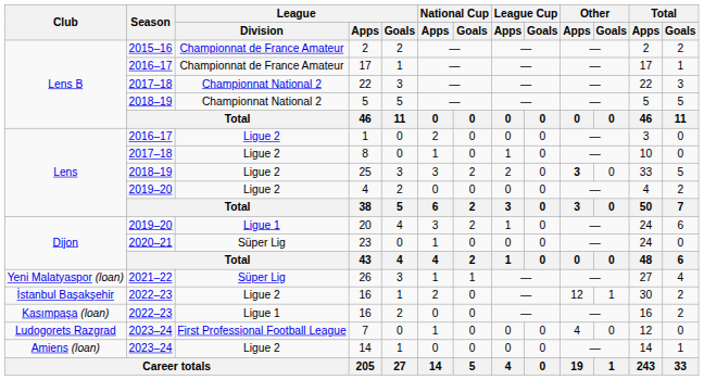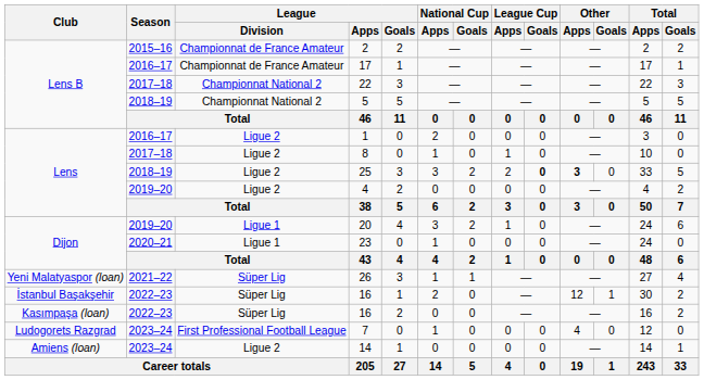 <table class="wikitable" style="text-align:center">
 <tr>
 <th rowspan="2">Club</th>
 <th rowspan="2">Season</th>
 <th colspan="3">League</th>
 <th colspan="2">National Cup</th>
 <th colspan="2">League Cup</th>
 <th colspan="2">Other</th>
 <th colspan="2">Total</th>
 </tr>
 <tr>
 <th>Division</th>
 <th>Apps</th>
 <th>Goals</th>
 <th>Apps</th>
 <th>Goals</th>
 <th>Apps</th>
 <th>Goals</th>
 <th>Apps</th>
 <th>Goals</th>
 <th>Apps</th>
 <th>Goals</th>
 </tr>
 <tr>
 <td rowspan="5"><a href='#'>Lens B</a></td>
 <td><a href='#'>2015–16</a></td>
 <td><a href='#'>Championnat de France Amateur</a></td>
 <td>2</td>
 <td>2</td>
 <td colspan="2">—</td>
 <td colspan="2">—</td>
 <td colspan="2">—</td>
 <td>2</td>
 <td>2</td>
 </tr>
 <tr>
 <td><a href='#'>2016–17</a></td>
 <td>Championnat de France Amateur</td>
 <td>17</td>
 <td>1</td>
 <td colspan="2">—</td>
 <td colspan="2">—</td>
 <td colspan="2">—</td>
 <td>17</td>
 <td>1</td>
 </tr>
 <tr>
 <td><a href='#'>2017–18</a></td>
 <td><a href='#'>Championnat National 2</a></td>
 <td>22</td>
 <td>3</td>
 <td colspan="2">—</td>
 <td colspan="2">—</td>
 <td colspan="2">—</td>
 <td>22</td>
 <td>3</td>
 </tr>
 <tr>
 <td><a href='#'>2018–19</a></td>
 <td>Championnat National 2</td>
 <td>5</td>
 <td>5</td>
 <td colspan="2">—</td>
 <td colspan="2">—</td>
 <td colspan="2">—</td>
 <td>5</td>
 <td>5</td>
 </tr>
 <tr>
 <th colspan="2">Total</th>
 <th>46</th>
 <th>11</th>
 <th>0</th>
 <th>0</th>
 <th>0</th>
 <th>0</th>
 <th>0</th>
 <th>0</th>
 <th>46</th>
 <th>11</th>
 </tr>
 <tr>
 <td rowspan="5"><a href='#'>Lens</a></td>
 <td><a href='#'>2016–17</a></td>
 <td><a href='#'>Ligue 2</a></td>
 <td>1</td>
 <td>0</td>
 <td>2</td>
 <td>0</td>
 <td>0</td>
 <td>0</td>
 <td colspan="2">—</td>
 <td>3</td>
 <td>0</td>
 </tr>
 <tr>
 <td><a href='#'>2017–18</a></td>
 <td>Ligue 2</td>
 <td>8</td>
 <td>0</td>
 <td>1</td>
 <td>0</td>
 <td>1</td>
 <td>0</td>
 <td colspan="2">—</td>
 <td>10</td>
 <td>0</td>
 </tr>
 <tr>
 <td><a href='#'>2018–19</a></td>
 <td>Ligue 2</td>
 <td>25</td>
 <td>3</td>
 <td>3</td>
 <td>2</td>
 <td>2</td>
-<td>0</td>
+<td><strong>0</strong></td>
 <td><strong>3</strong></td>
 <td>0</td>
 <td>33</td>
 <td>5</td>
 </tr>
 <tr>
 <td><a href='#'>2019–20</a></td>
 <td>Ligue 2</td>
 <td>4</td>
 <td>2</td>
 <td>0</td>
 <td>0</td>
 <td>0</td>
 <td>0</td>
 <td colspan="2">—</td>
 <td>4</td>
 <td>2</td>
 </tr>
 <tr>
 <th colspan="2">Total</th>
 <th>38</th>
 <th>5</th>
 <th>6</th>
 <th>2</th>
 <th>3</th>
 <th>0</th>
 <th>3</th>
 <th>0</th>
 <th>50</th>
 <th>7</th>
 </tr>
 <tr>
 <td rowspan="3"><a href='#'>Dijon</a></td>
 <td><a href='#'>2019–20</a></td>
 <td><a href='#'>Ligue 1</a></td>
 <td>20</td>
 <td>4</td>
 <td>3</td>
 <td>2</td>
 <td>1</td>
 <td>0</td>
 <td colspan="2">—</td>
 <td>24</td>
 <td>6</td>
 </tr>
 <tr>
 <td><a href='#'>2020–21</a></td>
-<td>Süper Lig</td>
+<td>Ligue 1</td>
 <td>23</td>
 <td>0</td>
 <td>1</td>
 <td>0</td>
 <td>0</td>
 <td>0</td>
 <td colspan="2">—</td>
 <td>24</td>
 <td>0</td>
 </tr>
 <tr>
 <th colspan="2">Total</th>
 <th>43</th>
 <th>4</th>
 <th>4</th>
 <th>2</th>
 <th>1</th>
 <th>0</th>
 <th>0</th>
 <th>0</th>
 <th>48</th>
 <th>6</th>
 </tr>
 <tr>
 <td><a href='#'>Yeni Malatyaspor</a> <em>(loan)</em></td>
 <td><a href='#'>2021–22</a></td>
 <td><a href='#'>Süper Lig</a></td>
 <td>26</td>
 <td>3</td>
 <td>1</td>
 <td>1</td>
 <td colspan="2">—</td>
 <td colspan="2">—</td>
 <td>27</td>
 <td>4</td>
 </tr>
 <tr>
 <td><a href='#'>İstanbul Başakşehir</a></td>
 <td><a href='#'>2022–23</a></td>
-<td>Ligue 2</td>
+<td>Süper Lig</td>
 <td>16</td>
 <td>1</td>
 <td>2</td>
 <td>0</td>
 <td colspan="2">—</td>
 <td>12</td>
 <td>1</td>
 <td>30</td>
 <td>2</td>
 </tr>
 <tr>
 <td><a href='#'>Kasımpaşa</a> <em>(loan)</em></td>
 <td><a href='#'>2022–23</a></td>
-<td>Ligue 1</td>
+<td>Süper Lig</td>
 <td>16</td>
 <td>2</td>
 <td>0</td>
 <td>0</td>
 <td colspan="2">—</td>
 <td colspan="2">—</td>
 <td>16</td>
 <td>2</td>
 </tr>
 <tr>
 <td><a href='#'>Ludogorets Razgrad</a></td>
 <td><a href='#'>2023–24</a></td>
 <td><a href='#'>First Professional Football League</a></td>
 <td>7</td>
 <td>0</td>
 <td>1</td>
 <td>0</td>
 <td>0</td>
 <td>0</td>
 <td>4</td>
 <td>0</td>
 <td>12</td>
 <td>0</td>
 </tr>
 <tr>
 <td><a href='#'>Amiens</a> <em>(loan)</em></td>
 <td><a href='#'>2023–24</a></td>
 <td>Ligue 2</td>
 <td>14</td>
 <td>1</td>
 <td>0</td>
 <td>0</td>
 <td>0</td>
 <td>0</td>
 <td colspan="2">—</td>
 <td>14</td>
 <td>1</td>
 </tr>
 <tr>
 <th colspan="3">Career totals</th>
 <th>205</th>
 <th>27</th>
 <th>14</th>
 <th>5</th>
 <th>4</th>
 <th>0</th>
 <th>19</th>
 <th>1</th>
 <th>243</th>
 <th>33</th>
 </tr>
 </table>
